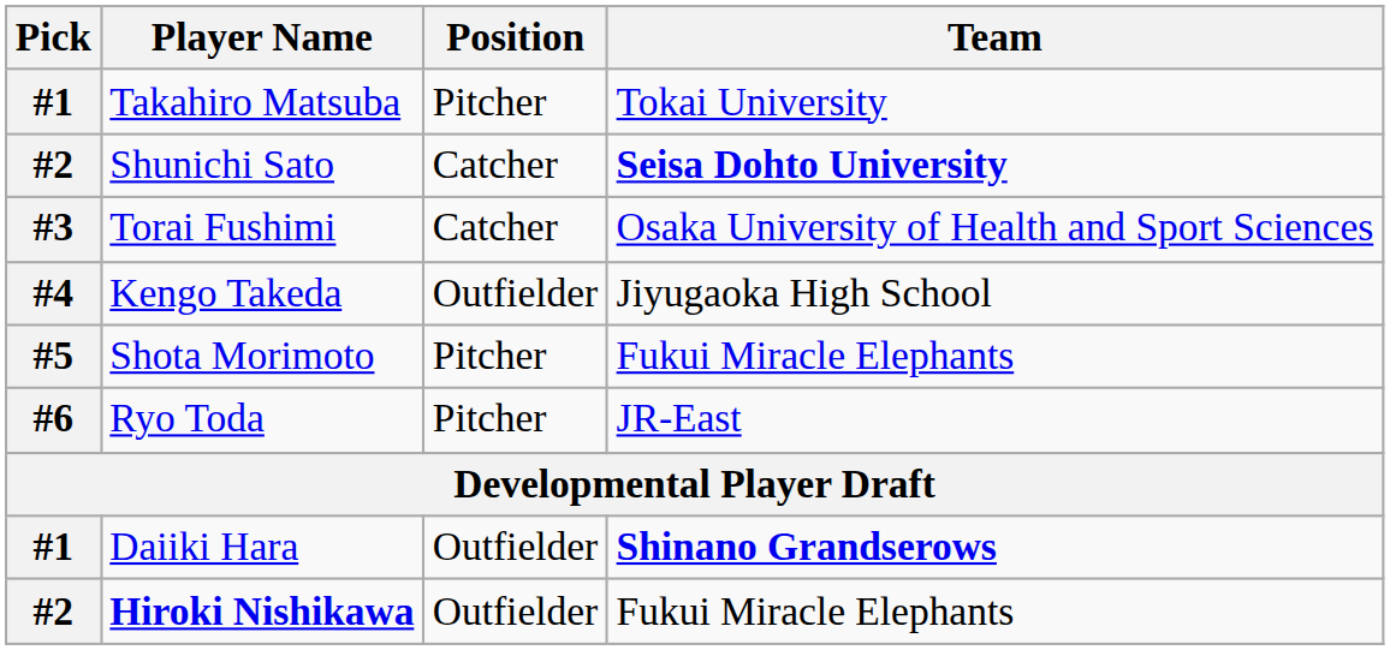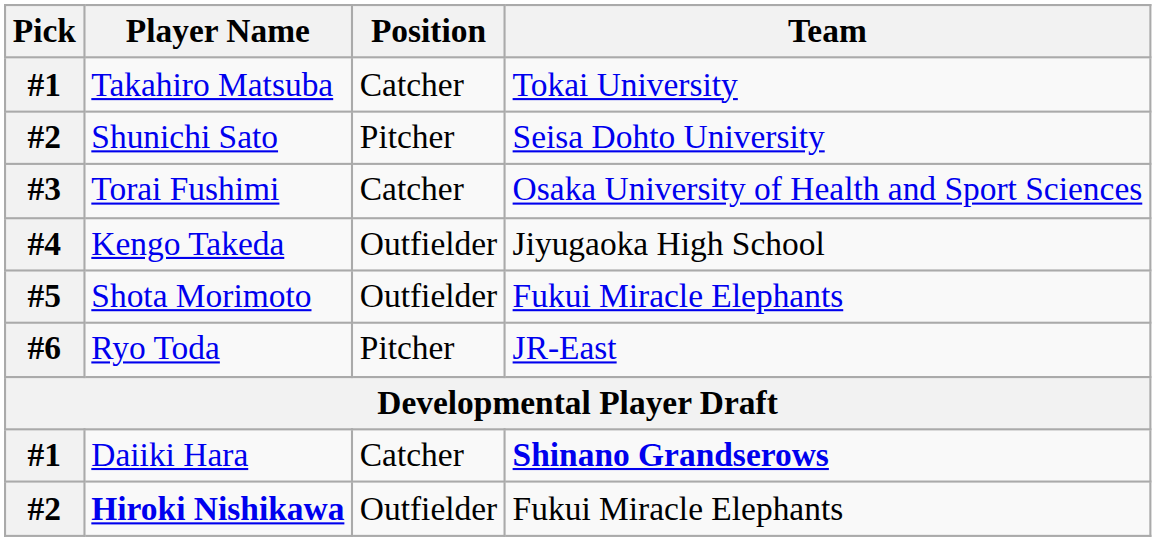 <table class="wikitable">
 <tr>
 <th>Pick</th>
 <th>Player Name</th>
 <th>Position</th>
 <th>Team</th>
 </tr>
 <tr>
 <th>#1</th>
 <td><a href='#'>Takahiro Matsuba</a></td>
-<td>Pitcher</td>
+<td>Catcher</td>
 <td><a href='#'>Tokai University</a></td>
 </tr>
 <tr>
 <th>#2</th>
 <td><a href='#'>Shunichi Sato</a></td>
-<td>Catcher</td>
-<td><strong><a href='#'>Seisa Dohto University</a></strong></td>
+<td>Pitcher</td>
+<td><a href='#'>Seisa Dohto University</a></td>
 </tr>
 <tr>
 <th>#3</th>
 <td><a href='#'>Torai Fushimi</a></td>
 <td>Catcher</td>
 <td><a href='#'>Osaka University of Health and Sport Sciences</a></td>
 </tr>
 <tr>
 <th>#4</th>
 <td><a href='#'>Kengo Takeda</a></td>
 <td>Outfielder</td>
 <td>Jiyugaoka High School</td>
 </tr>
 <tr>
 <th>#5</th>
 <td><a href='#'>Shota Morimoto</a></td>
-<td>Pitcher</td>
+<td>Outfielder</td>
 <td><a href='#'>Fukui Miracle Elephants</a></td>
 </tr>
 <tr>
 <th>#6</th>
 <td><a href='#'>Ryo Toda</a></td>
 <td>Pitcher</td>
 <td><a href='#'>JR-East</a></td>
 </tr>
 <tr>
 <th colspan="5">Developmental Player Draft</th>
 </tr>
 <tr>
 <th>#1</th>
 <td><a href='#'>Daiiki Hara</a></td>
-<td>Outfielder</td>
+<td>Catcher</td>
 <td><strong><a href='#'>Shinano Grandserows</a></strong></td>
 </tr>
 <tr>
 <th>#2</th>
 <td><strong><a href='#'>Hiroki Nishikawa</a></strong></td>
 <td>Outfielder</td>
 <td>Fukui Miracle Elephants</td>
 </tr>
 </table>
